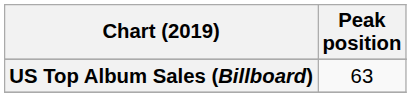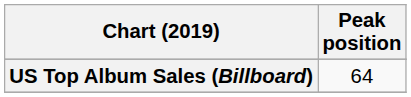 <table class="wikitable sortable plainrowheaders" style="text-align:center">
 <tr>
 <th scope="col">Chart (2019)</th>
 <th scope="col">Peak<br>position</th>
 </tr>
 <tr>
 </tr>
 <tr>
 </tr>
 <tr>
 </tr>
 <tr>
 </tr>
 <tr>
 </tr>
 <tr>
 </tr>
 <tr>
 </tr>
 <tr>
 <th scope="row">US Top Album Sales (<em>Billboard</em>)</th>
-<td>63</td>
+<td>64</td>
 </tr>
 <tr>
 </tr>
 </table>
